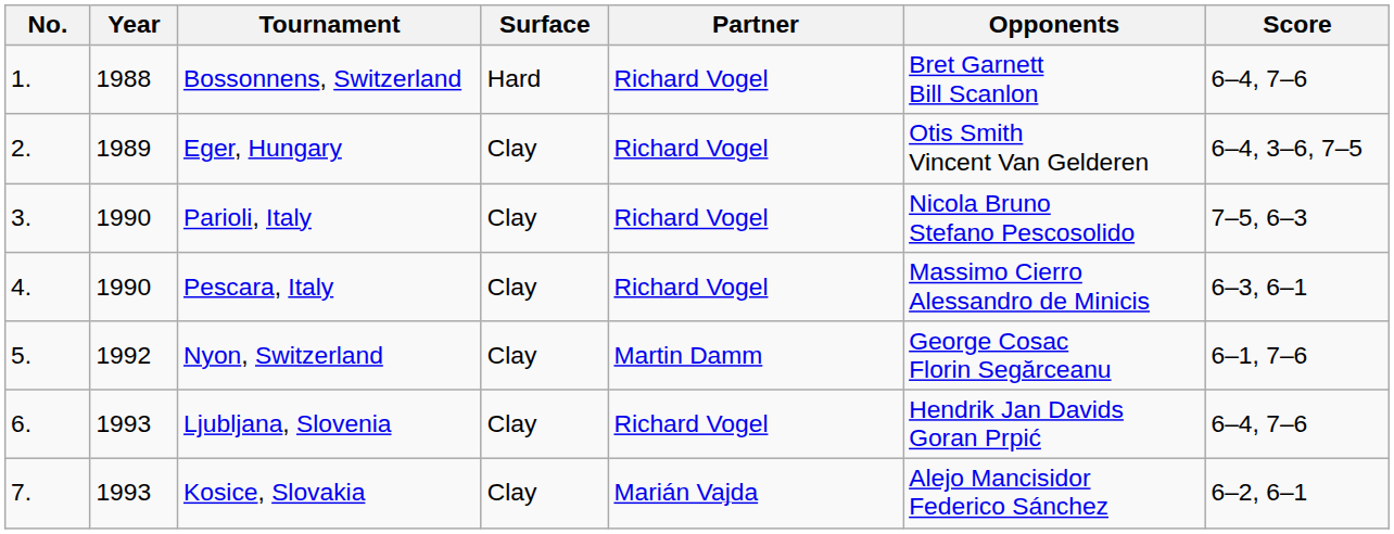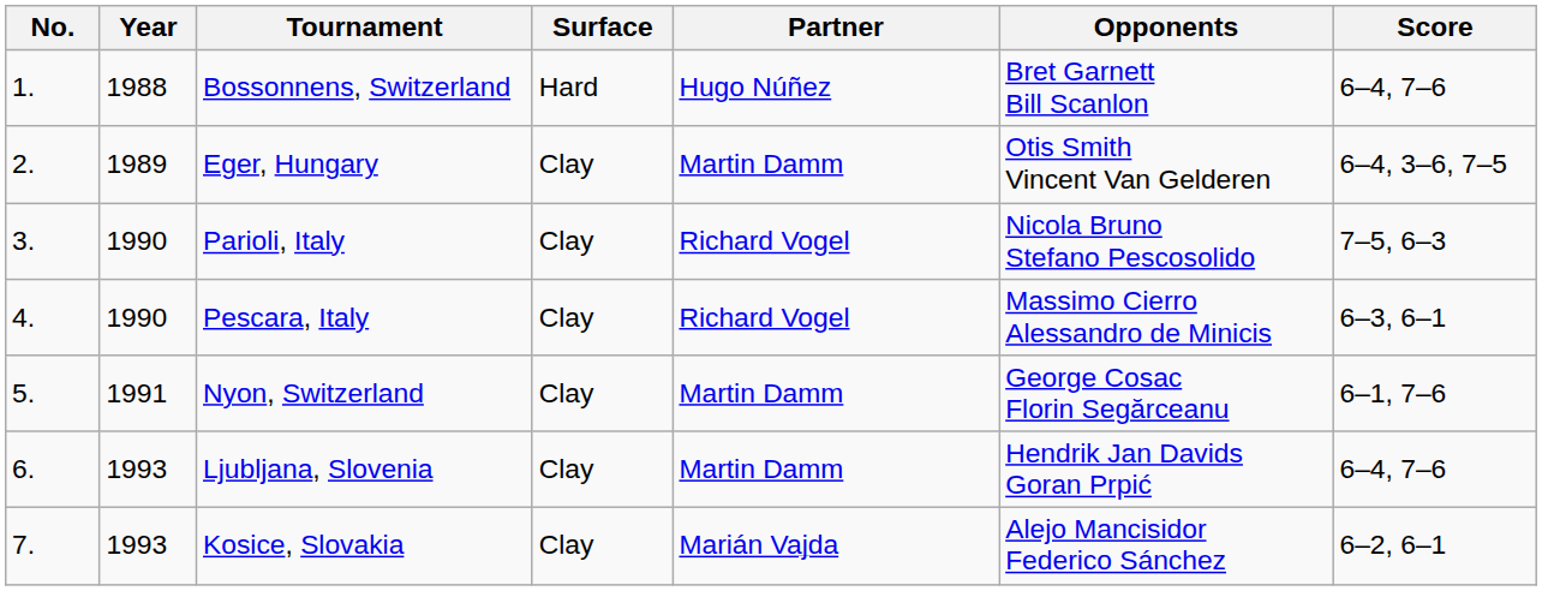 <table class="sortable wikitable" style=font-size:97%>
 <tr>
 <th width=50>No.</th>
 <th width=50>Year</th>
 <th width=200>Tournament</th>
 <th width=75>Surface</th>
 <th width=200>Partner</th>
 <th width=200>Opponents</th>
 <th style="width:120px" class="unsortable">Score</th>
 </tr>
 <tr>
 <td>1.</td>
 <td>1988</td>
 <td><a href='#'>Bossonnens</a>, <a href='#'>Switzerland</a></td>
 <td>Hard</td>
-<td> <a href='#'>Richard Vogel</a></td>
+<td> <a href='#'>Hugo Núñez</a></td>
 <td> <a href='#'>Bret Garnett</a><br> <a href='#'>Bill Scanlon</a></td>
 <td>6–4, 7–6</td>
 </tr>
 <tr>
 <td>2.</td>
 <td>1989</td>
 <td><a href='#'>Eger</a>, <a href='#'>Hungary</a></td>
 <td>Clay</td>
-<td> <a href='#'>Richard Vogel</a></td>
+<td> <a href='#'>Martin Damm</a></td>
 <td> <a href='#'>Otis Smith</a><br> Vincent Van Gelderen</td>
 <td>6–4, 3–6, 7–5</td>
 </tr>
 <tr>
 <td>3.</td>
 <td>1990</td>
 <td><a href='#'>Parioli</a>, <a href='#'>Italy</a></td>
 <td>Clay</td>
 <td> <a href='#'>Richard Vogel</a></td>
 <td> <a href='#'>Nicola Bruno</a><br> <a href='#'>Stefano Pescosolido</a></td>
 <td>7–5, 6–3</td>
 </tr>
 <tr>
 <td>4.</td>
 <td>1990</td>
 <td><a href='#'>Pescara</a>, <a href='#'>Italy</a></td>
 <td>Clay</td>
 <td> <a href='#'>Richard Vogel</a></td>
 <td> <a href='#'>Massimo Cierro</a><br> <a href='#'>Alessandro de Minicis</a></td>
 <td>6–3, 6–1</td>
 </tr>
 <tr>
 <td>5.</td>
-<td>1992</td>
+<td>1991</td>
 <td><a href='#'>Nyon</a>, <a href='#'>Switzerland</a></td>
 <td>Clay</td>
 <td> <a href='#'>Martin Damm</a></td>
 <td> <a href='#'>George Cosac</a><br> <a href='#'>Florin Segărceanu</a></td>
 <td>6–1, 7–6</td>
 </tr>
 <tr>
 <td>6.</td>
 <td>1993</td>
 <td><a href='#'>Ljubljana</a>, <a href='#'>Slovenia</a></td>
 <td>Clay</td>
-<td> <a href='#'>Richard Vogel</a></td>
+<td> <a href='#'>Martin Damm</a></td>
 <td> <a href='#'>Hendrik Jan Davids</a><br> <a href='#'>Goran Prpić</a></td>
 <td>6–4, 7–6</td>
 </tr>
 <tr>
 <td>7.</td>
 <td>1993</td>
 <td><a href='#'>Kosice</a>, <a href='#'>Slovakia</a></td>
 <td>Clay</td>
 <td> <a href='#'>Marián Vajda</a></td>
 <td> <a href='#'>Alejo Mancisidor</a><br> <a href='#'>Federico Sánchez</a></td>
 <td>6–2, 6–1</td>
 </tr>
 </table>
